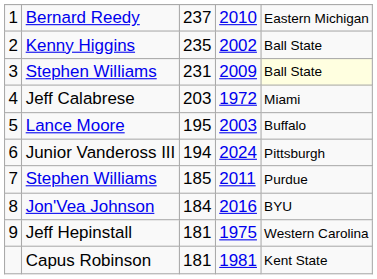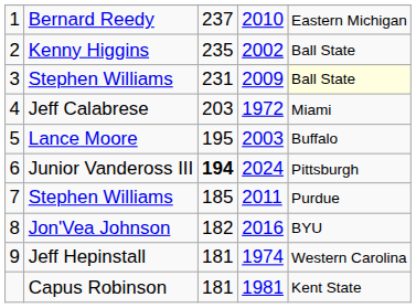 <table class="wikitable">
 <tr>
 </tr>
 <tr>
 <td>1</td>
 <td><a href='#'>Bernard Reedy</a></td>
 <td>237</td>
 <td><a href='#'>2010</a></td>
 <td style="font-size:80%;">Eastern Michigan</td>
 </tr>
 <tr>
 <td>2</td>
 <td><a href='#'>Kenny Higgins</a></td>
 <td>235</td>
 <td><a href='#'>2002</a></td>
 <td style="font-size:80%;">Ball State</td>
 </tr>
 <tr>
 <td>3</td>
 <td><a href='#'>Stephen Williams</a></td>
 <td>231</td>
 <td><a href='#'>2009</a></td>
 <td style="background: lightyellow; font-size:80%;">Ball State</td>
 </tr>
 <tr>
 <td>4</td>
 <td>Jeff Calabrese</td>
 <td>203</td>
 <td><a href='#'>1972</a></td>
 <td style="font-size:80%;">Miami</td>
 </tr>
 <tr>
 <td>5</td>
 <td><a href='#'>Lance Moore</a></td>
 <td>195</td>
 <td><a href='#'>2003</a></td>
 <td style="font-size:80%;">Buffalo</td>
 </tr>
 <tr>
 <td>6</td>
 <td>Junior Vandeross III</td>
-<td>194</td>
+<td><strong>194</strong></td>
 <td><a href='#'>2024</a></td>
 <td style="font-size:80%;">Pittsburgh</td>
 </tr>
 <tr>
 <td>7</td>
 <td><a href='#'>Stephen Williams</a></td>
 <td>185</td>
 <td><a href='#'>2011</a></td>
 <td style="font-size:80%;">Purdue</td>
 </tr>
 <tr>
 <td>8</td>
 <td><a href='#'>Jon'Vea Johnson</a></td>
-<td>184</td>
+<td>182</td>
 <td><a href='#'>2016</a></td>
 <td style="font-size:80%;">BYU</td>
 </tr>
 <tr>
 <td>9</td>
 <td>Jeff Hepinstall</td>
 <td>181</td>
-<td><a href='#'>1975</a></td>
+<td><a href='#'>1974</a></td>
 <td style="font-size:80%;">Western Carolina</td>
 </tr>
 <tr>
 <td></td>
 <td>Capus Robinson</td>
 <td>181</td>
 <td><a href='#'>1981</a></td>
 <td style="font-size:80%;">Kent State</td>
 </tr>
 </table>
